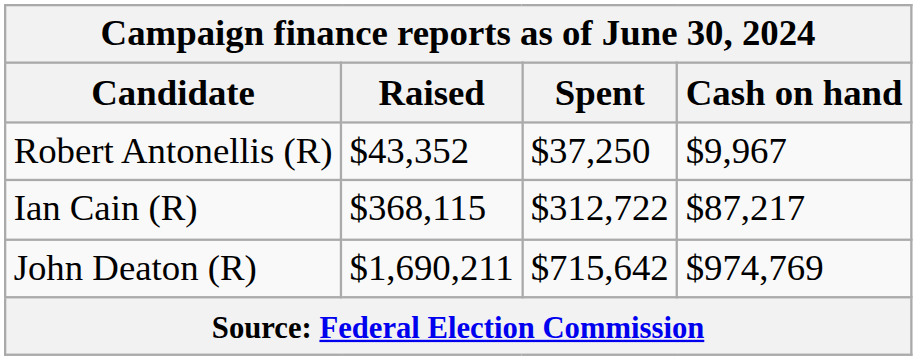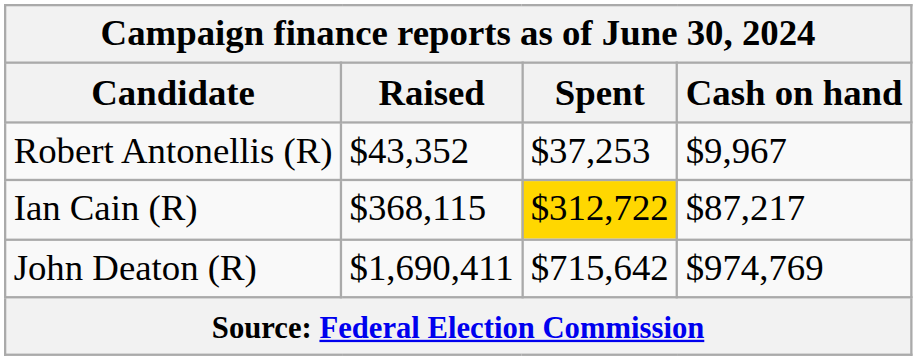 <table class="wikitable sortable">
 <tr>
 <th colspan=4>Campaign finance reports as of June 30, 2024</th>
 </tr>
 <tr style="text-align:center;">
 <th>Candidate</th>
 <th>Raised</th>
 <th>Spent</th>
 <th>Cash on hand</th>
 </tr>
 <tr>
 <td>Robert Antonellis (R)</td>
 <td>$43,352</td>
-<td>$37,250</td>
+<td>$37,253</td>
 <td>$9,967</td>
 </tr>
 <tr>
 <td>Ian Cain (R)</td>
 <td>$368,115</td>
-<td>$312,722</td>
+<td style="background: gold;">$312,722</td>
 <td>$87,217</td>
 </tr>
 <tr>
 <td>John Deaton (R)</td>
-<td>$1,690,211</td>
+<td>$1,690,411</td>
 <td>$715,642</td>
 <td>$974,769</td>
 </tr>
 <tr>
 <th colspan="4"><small>Source: <a href='#'>Federal Election Commission</a></small></th>
 </tr>
 </table>
